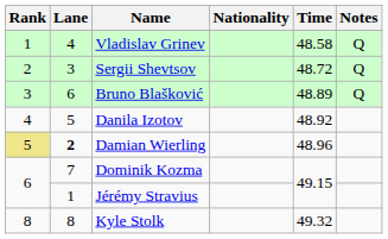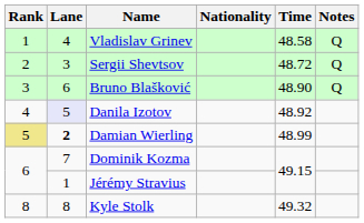 <table class="wikitable sortable" style="text-align:center">
 <tr>
 <th>Rank</th>
 <th>Lane</th>
 <th>Name</th>
 <th>Nationality</th>
 <th>Time</th>
 <th>Notes</th>
 </tr>
 <tr bgcolor=ccffcc>
 <td>1</td>
 <td>4</td>
 <td align=left><a href='#'>Vladislav Grinev</a></td>
 <td align=left></td>
 <td>48.58</td>
 <td>Q</td>
 </tr>
 <tr bgcolor=ccffcc>
 <td>2</td>
 <td>3</td>
 <td align=left><a href='#'>Sergii Shevtsov</a></td>
 <td align=left></td>
 <td>48.72</td>
 <td>Q</td>
 </tr>
 <tr bgcolor=ccffcc>
 <td>3</td>
 <td>6</td>
 <td align=left><a href='#'>Bruno Blašković</a></td>
 <td align=left></td>
-<td>48.89</td>
+<td>48.90</td>
 <td>Q</td>
 </tr>
 <tr>
 <td>4</td>
-<td>5</td>
+<td style="background: lavender;">5</td>
 <td align=left><a href='#'>Danila Izotov</a></td>
 <td align=left></td>
 <td>48.92</td>
 <td></td>
 </tr>
 <tr>
 <td style="background: khaki;">5</td>
 <td><strong>2</strong></td>
 <td align=left><a href='#'>Damian Wierling</a></td>
 <td align=left></td>
-<td>48.96</td>
+<td>48.99</td>
 <td></td>
 </tr>
 <tr>
 <td rowspan=2>6</td>
 <td>7</td>
 <td align=left><a href='#'>Dominik Kozma</a></td>
 <td align=left></td>
 <td rowspan=2>49.15</td>
 <td></td>
 </tr>
 <tr>
 <td>1</td>
 <td align=left><a href='#'>Jérémy Stravius</a></td>
 <td align=left></td>
 <td></td>
 </tr>
 <tr>
 <td>8</td>
 <td>8</td>
 <td align=left><a href='#'>Kyle Stolk</a></td>
 <td align=left></td>
 <td>49.32</td>
 <td></td>
 </tr>
 </table>
